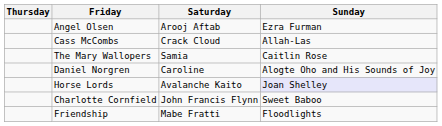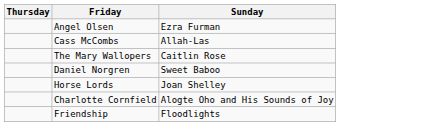 <table class="wikitable">
 <tr>
 <th>Thursday</th>
 <th>Friday</th>
-<th>Saturday</th>
 <th>Sunday</th>
 </tr>
 <tr>
 <td></td>
 <td>Angel Olsen</td>
-<td>Arooj Aftab</td>
 <td>Ezra Furman</td>
 </tr>
 <tr>
 <td></td>
 <td>Cass McCombs</td>
-<td>Crack Cloud</td>
 <td>Allah-Las</td>
 </tr>
 <tr>
 <td></td>
 <td>The Mary Wallopers</td>
-<td>Samia</td>
 <td>Caitlin Rose</td>
 </tr>
 <tr>
 <td></td>
 <td>Daniel Norgren</td>
-<td>Caroline</td>
+<td>Sweet Baboo</td>
+</tr>
+<tr>
+<td></td>
+<td>Horse Lords</td>
+<td>Joan Shelley</td>
+</tr>
+<tr>
+<td></td>
+<td>Charlotte Cornfield</td>
 <td>Alogte Oho and His Sounds of Joy</td>
 </tr>
 <tr>
 <td></td>
-<td>Horse Lords</td>
-<td>Avalanche Kaito</td>
-<td style="background: lavender;">Joan Shelley</td>
-</tr>
-<tr>
-<td></td>
-<td>Charlotte Cornfield</td>
-<td>John Francis Flynn</td>
-<td>Sweet Baboo</td>
-</tr>
-<tr>
-<td></td>
 <td>Friendship</td>
-<td>Mabe Fratti</td>
 <td>Floodlights</td>
 </tr>
 </table>
